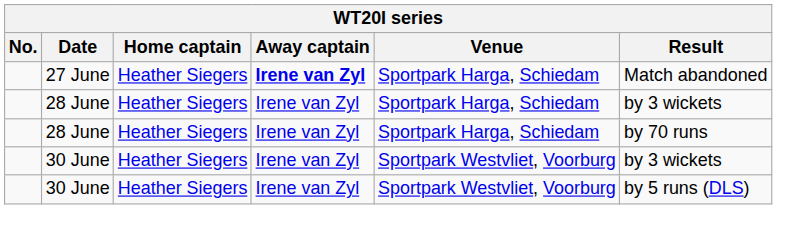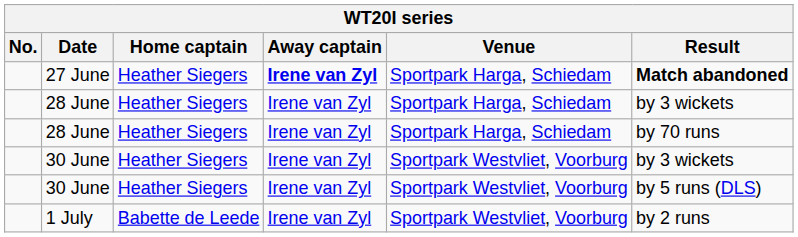 <table class="wikitable">
 <tr>
 <th colspan="6">WT20I series</th>
 </tr>
 <tr>
 <th>No.</th>
 <th>Date</th>
 <th>Home captain</th>
 <th>Away captain</th>
 <th>Venue</th>
 <th>Result</th>
 </tr>
 <tr>
 <td></td>
 <td>27 June</td>
 <td><a href='#'>Heather Siegers</a></td>
 <td><strong><a href='#'>Irene van Zyl</a></strong></td>
 <td><a href='#'>Sportpark Harga</a>, <a href='#'>Schiedam</a></td>
-<td>Match abandoned</td>
+<td><strong>Match abandoned</strong></td>
 </tr>
 <tr>
 <td></td>
 <td>28 June</td>
 <td><a href='#'>Heather Siegers</a></td>
 <td><a href='#'>Irene van Zyl</a></td>
 <td><a href='#'>Sportpark Harga</a>, <a href='#'>Schiedam</a></td>
 <td> by 3 wickets</td>
 </tr>
 <tr>
 <td></td>
 <td>28 June</td>
 <td><a href='#'>Heather Siegers</a></td>
 <td><a href='#'>Irene van Zyl</a></td>
 <td><a href='#'>Sportpark Harga</a>, <a href='#'>Schiedam</a></td>
 <td> by 70 runs</td>
 </tr>
 <tr>
 <td></td>
 <td>30 June</td>
 <td><a href='#'>Heather Siegers</a></td>
 <td><a href='#'>Irene van Zyl</a></td>
 <td><a href='#'>Sportpark Westvliet</a>, <a href='#'>Voorburg</a></td>
 <td> by 3 wickets</td>
 </tr>
 <tr>
 <td></td>
 <td>30 June</td>
 <td><a href='#'>Heather Siegers</a></td>
 <td><a href='#'>Irene van Zyl</a></td>
 <td><a href='#'>Sportpark Westvliet</a>, <a href='#'>Voorburg</a></td>
 <td> by 5 runs (<a href='#'>DLS</a>)</td>
 </tr>
+<tr>
+<td></td>
+<td>1 July</td>
+<td><a href='#'>Babette de Leede</a></td>
+<td><a href='#'>Irene van Zyl</a></td>
+<td><a href='#'>Sportpark Westvliet</a>, <a href='#'>Voorburg</a></td>
+<td> by 2 runs</td>
+</tr>
 </table>
